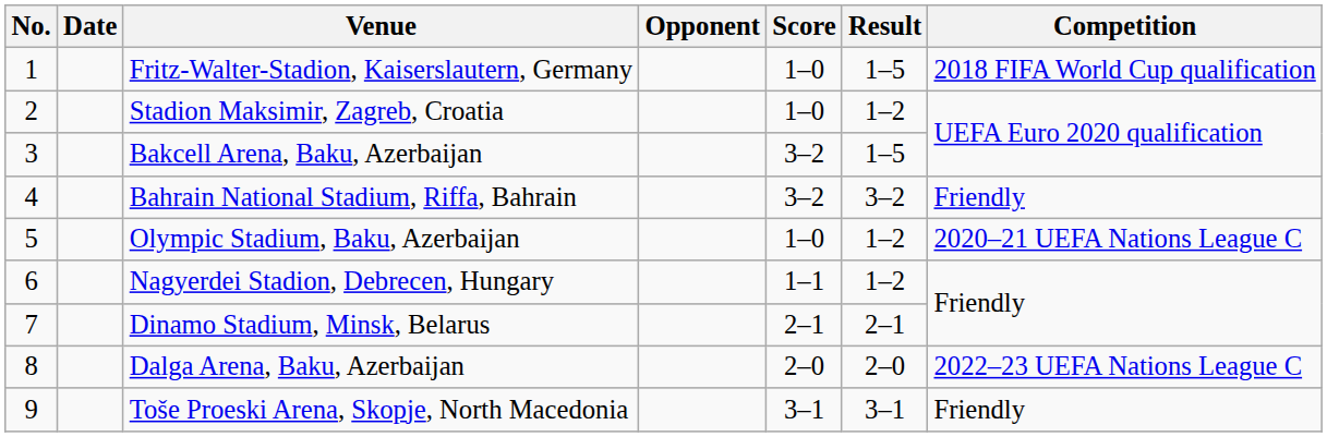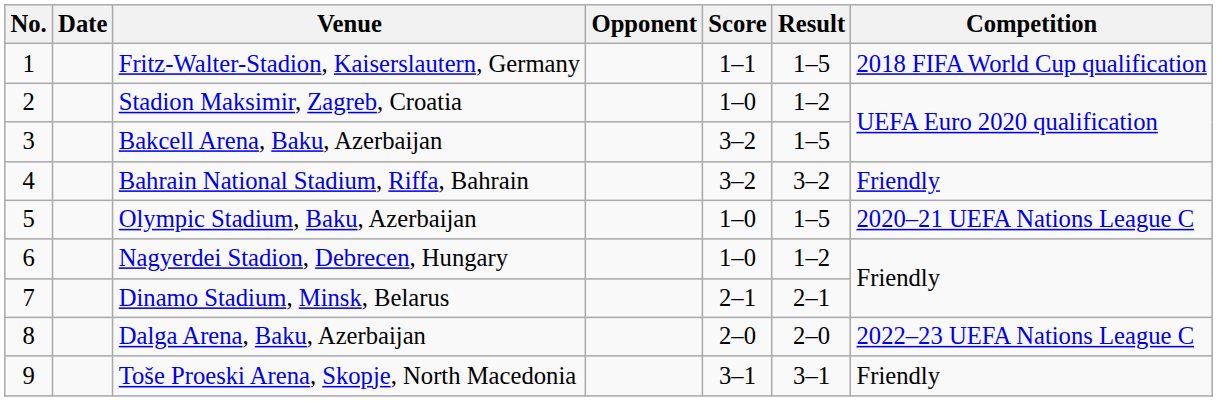 <table class="wikitable sortable">
 <tr>
 <th scope="col">No.</th>
 <th scope="col">Date</th>
 <th scope="col">Venue</th>
 <th scope="col">Opponent</th>
 <th scope="col">Score</th>
 <th scope="col">Result</th>
 <th scope="col">Competition</th>
 </tr>
 <tr>
 <td align="center">1</td>
 <td></td>
 <td><a href='#'>Fritz-Walter-Stadion</a>, <a href='#'>Kaiserslautern</a>, Germany</td>
 <td></td>
-<td align="center">1–0</td>
+<td align="center">1–1</td>
 <td align="center">1–5</td>
 <td><a href='#'>2018 FIFA World Cup qualification</a></td>
 </tr>
 <tr>
 <td align="center">2</td>
 <td></td>
 <td><a href='#'>Stadion Maksimir</a>, <a href='#'>Zagreb</a>, Croatia</td>
 <td></td>
 <td align="center">1–0</td>
 <td align="center">1–2</td>
 <td rowspan="2"><a href='#'>UEFA Euro 2020 qualification</a></td>
 </tr>
 <tr>
 <td align="center">3</td>
 <td></td>
 <td><a href='#'>Bakcell Arena</a>, <a href='#'>Baku</a>, Azerbaijan</td>
 <td></td>
 <td align="center">3–2</td>
 <td align="center">1–5</td>
 </tr>
 <tr>
 <td align="center">4</td>
 <td></td>
 <td><a href='#'>Bahrain National Stadium</a>, <a href='#'>Riffa</a>, Bahrain</td>
 <td></td>
 <td align="center">3–2</td>
 <td align="center">3–2</td>
 <td><a href='#'>Friendly</a></td>
 </tr>
 <tr>
 <td align="center">5</td>
 <td></td>
 <td><a href='#'>Olympic Stadium</a>, <a href='#'>Baku</a>, Azerbaijan</td>
 <td></td>
 <td align="center">1–0</td>
-<td align="center">1–2</td>
+<td align="center">1–5</td>
 <td><a href='#'>2020–21 UEFA Nations League C</a></td>
 </tr>
 <tr>
 <td align="center">6</td>
 <td></td>
 <td><a href='#'>Nagyerdei Stadion</a>, <a href='#'>Debrecen</a>, Hungary</td>
 <td></td>
-<td align="center">1–1</td>
+<td align="center">1–0</td>
 <td align="center">1–2</td>
 <td rowspan="2">Friendly</td>
 </tr>
 <tr>
 <td align="center">7</td>
 <td></td>
 <td><a href='#'>Dinamo Stadium</a>, <a href='#'>Minsk</a>, Belarus</td>
 <td></td>
 <td align="center">2–1</td>
 <td align="center">2–1</td>
 </tr>
 <tr>
 <td align="center">8</td>
 <td></td>
 <td><a href='#'>Dalga Arena</a>, <a href='#'>Baku</a>, Azerbaijan</td>
 <td></td>
 <td align="center">2–0</td>
 <td align="center">2–0</td>
 <td><a href='#'>2022–23 UEFA Nations League C</a></td>
 </tr>
 <tr>
 <td align="center">9</td>
 <td></td>
 <td><a href='#'>Toše Proeski Arena</a>, <a href='#'>Skopje</a>, North Macedonia</td>
 <td></td>
 <td align="center">3–1</td>
 <td align="center">3–1</td>
 <td>Friendly</td>
 </tr>
 </table>
